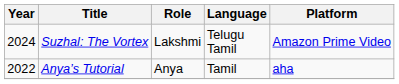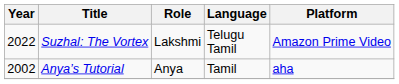 <table class="wikitable sortable">
 <tr>
 <th>Year</th>
 <th>Title</th>
 <th>Role</th>
 <th>Language</th>
 <th>Platform</th>
 </tr>
 <tr>
-<td>2024</td>
+<td>2022</td>
 <td><em><a href='#'>Suzhal: The Vortex</a></em></td>
 <td>Lakshmi</td>
 <td>Telugu<br>Tamil</td>
 <td><a href='#'>Amazon Prime Video</a></td>
 </tr>
 <tr>
-<td>2022</td>
+<td>2002</td>
 <td><em><a href='#'>Anya’s Tutorial</a></em></td>
 <td>Anya</td>
 <td>Tamil</td>
 <td><a href='#'>aha</a></td>
 </tr>
 <tr>
 </tr>
 </table>
